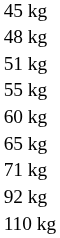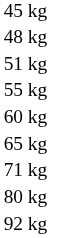 <table>
 <tr>
 <td rowspan=2>45 kg</td>
 <td rowspan=2></td>
 <td rowspan=2></td>
 <td></td>
 </tr>
 <tr>
 <td></td>
 </tr>
 <tr>
 <td>48 kg</td>
 <td></td>
 <td></td>
 <td></td>
 </tr>
 <tr>
 <td rowspan=2>51 kg</td>
 <td rowspan=2></td>
 <td rowspan=2></td>
 <td></td>
 </tr>
 <tr>
 <td></td>
 </tr>
 <tr>
 <td>55 kg</td>
 <td></td>
 <td></td>
 <td></td>
 </tr>
 <tr>
 <td rowspan=2>60 kg</td>
 <td rowspan=2></td>
 <td rowspan=2></td>
 <td></td>
 </tr>
 <tr>
 <td></td>
 </tr>
 <tr>
 <td>65 kg</td>
 <td></td>
 <td></td>
 <td></td>
 </tr>
 <tr>
 <td rowspan=2>71 kg</td>
 <td rowspan=2></td>
 <td rowspan=2></td>
 <td></td>
 </tr>
 <tr>
 <td></td>
 </tr>
 <tr>
+<td>80 kg</td>
+<td></td>
+<td></td>
+<td></td>
+</tr>
+<tr>
 <td>92 kg</td>
 <td></td>
 <td></td>
 <td></td>
 </tr>
-<tr>
-<td>110 kg</td>
-<td></td>
-<td></td>
-<td></td>
-</tr>
 </table>
